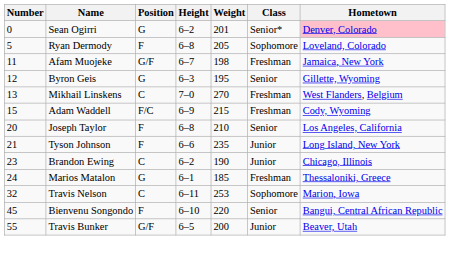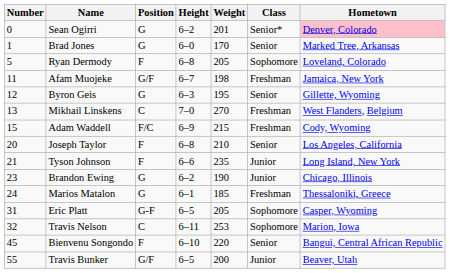 <table class="wikitable">
 <tr>
 <th>Number</th>
 <th>Name</th>
 <th>Position</th>
 <th>Height</th>
 <th>Weight</th>
 <th>Class</th>
 <th>Hometown</th>
 </tr>
 <tr>
 <td>0</td>
 <td>Sean Ogirri</td>
 <td>G</td>
 <td>6–2</td>
 <td>201</td>
 <td>Senior*</td>
 <td style="background: pink;"><a href='#'>Denver, Colorado</a></td>
+</tr>
+<tr>
+<td>1</td>
+<td>Brad Jones</td>
+<td>G</td>
+<td>6–0</td>
+<td>170</td>
+<td>Senior</td>
+<td><a href='#'>Marked Tree, Arkansas</a></td>
 </tr>
 <tr>
 <td>5</td>
 <td>Ryan Dermody</td>
 <td>F</td>
 <td>6–8</td>
 <td>205</td>
 <td>Sophomore</td>
 <td><a href='#'>Loveland, Colorado</a></td>
 </tr>
 <tr>
 <td>11</td>
 <td>Afam Muojeke</td>
 <td>G/F</td>
 <td>6–7</td>
 <td>198</td>
 <td>Freshman</td>
 <td><a href='#'>Jamaica, New York</a></td>
 </tr>
 <tr>
 <td>12</td>
 <td>Byron Geis</td>
 <td>G</td>
 <td>6–3</td>
 <td>195</td>
 <td>Senior</td>
 <td><a href='#'>Gillette, Wyoming</a></td>
 </tr>
 <tr>
 <td>13</td>
 <td>Mikhail Linskens</td>
 <td>C</td>
 <td>7–0</td>
 <td>270</td>
 <td>Freshman</td>
 <td><a href='#'>West Flanders</a>, <a href='#'>Belgium</a></td>
 </tr>
 <tr>
 <td>15</td>
 <td>Adam Waddell</td>
 <td>F/C</td>
 <td>6–9</td>
 <td>215</td>
 <td>Freshman</td>
 <td><a href='#'>Cody, Wyoming</a></td>
 </tr>
 <tr>
 <td>20</td>
 <td>Joseph Taylor</td>
 <td>F</td>
 <td>6–8</td>
 <td>210</td>
 <td>Senior</td>
 <td><a href='#'>Los Angeles, California</a></td>
 </tr>
 <tr>
 <td>21</td>
 <td>Tyson Johnson</td>
 <td>F</td>
 <td>6–6</td>
 <td>235</td>
 <td>Junior</td>
 <td><a href='#'>Long Island, New York</a></td>
 </tr>
 <tr>
 <td>23</td>
 <td>Brandon Ewing</td>
-<td>C</td>
+<td>G</td>
 <td>6–2</td>
 <td>190</td>
 <td>Junior</td>
 <td><a href='#'>Chicago, Illinois</a></td>
 </tr>
 <tr>
 <td>24</td>
 <td>Marios Matalon</td>
 <td>G</td>
 <td>6–1</td>
 <td>185</td>
 <td>Freshman</td>
 <td><a href='#'>Thessaloniki, Greece</a></td>
+</tr>
+<tr>
+<td>31</td>
+<td>Eric Platt</td>
+<td>G-F</td>
+<td>6–5</td>
+<td>205</td>
+<td>Sophomore</td>
+<td><a href='#'>Casper, Wyoming</a></td>
 </tr>
 <tr>
 <td>32</td>
 <td>Travis Nelson</td>
 <td>C</td>
 <td>6–11</td>
 <td>253</td>
 <td>Sophomore</td>
 <td><a href='#'>Marion, Iowa</a></td>
 </tr>
 <tr>
 <td>45</td>
 <td>Bienvenu Songondo</td>
 <td>F</td>
 <td>6–10</td>
 <td>220</td>
 <td>Senior</td>
 <td><a href='#'>Bangui, Central African Republic</a></td>
 </tr>
 <tr>
 <td>55</td>
 <td>Travis Bunker</td>
 <td>G/F</td>
 <td>6–5</td>
 <td>200</td>
 <td>Junior</td>
 <td><a href='#'>Beaver, Utah</a></td>
 </tr>
 </table>
